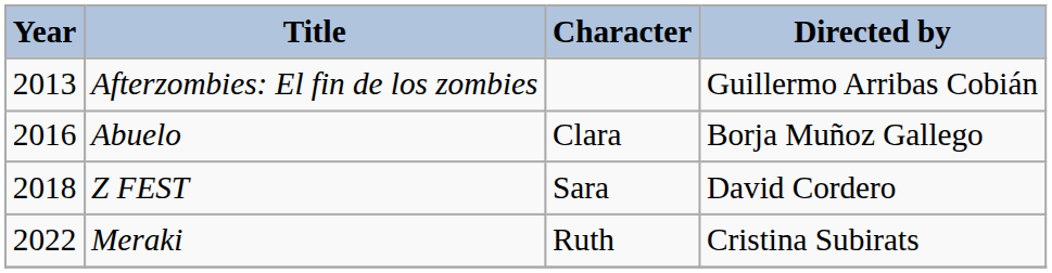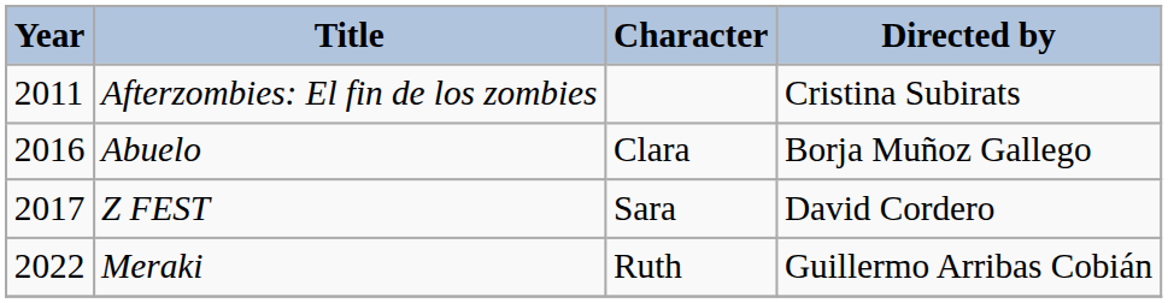 <table class="wikitable" style="font-size: 90%;">
 <tr>
 <th style="background: #B0C4DE;">Year</th>
 <th style="background: #B0C4DE;">Title</th>
 <th style="background: #B0C4DE;">Character</th>
 <th style="background: #B0C4DE;">Directed by</th>
 </tr>
 <tr>
-<td>2013</td>
+<td>2011</td>
 <td><em>Afterzombies: El fin de los zombies</em></td>
 <td></td>
-<td>Guillermo Arribas Cobián</td>
+<td>Cristina Subirats</td>
 </tr>
 <tr>
 <td>2016</td>
 <td><em>Abuelo</em></td>
 <td>Clara</td>
 <td>Borja Muñoz Gallego</td>
 </tr>
 <tr>
-<td>2018</td>
+<td>2017</td>
 <td><em>Z FEST</em></td>
 <td>Sara</td>
 <td>David Cordero</td>
 </tr>
 <tr>
 <td>2022</td>
 <td><em>Meraki</em></td>
 <td>Ruth</td>
-<td>Cristina Subirats</td>
+<td>Guillermo Arribas Cobián</td>
 </tr>
 <tr>
 </tr>
 </table>
